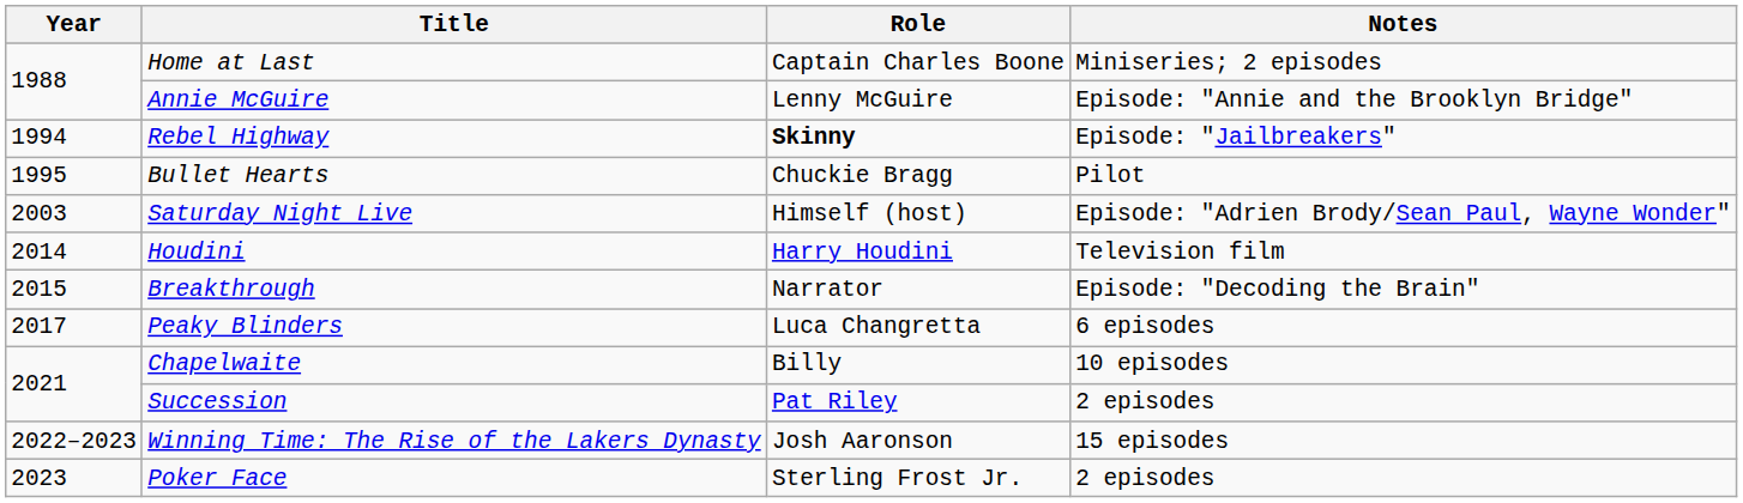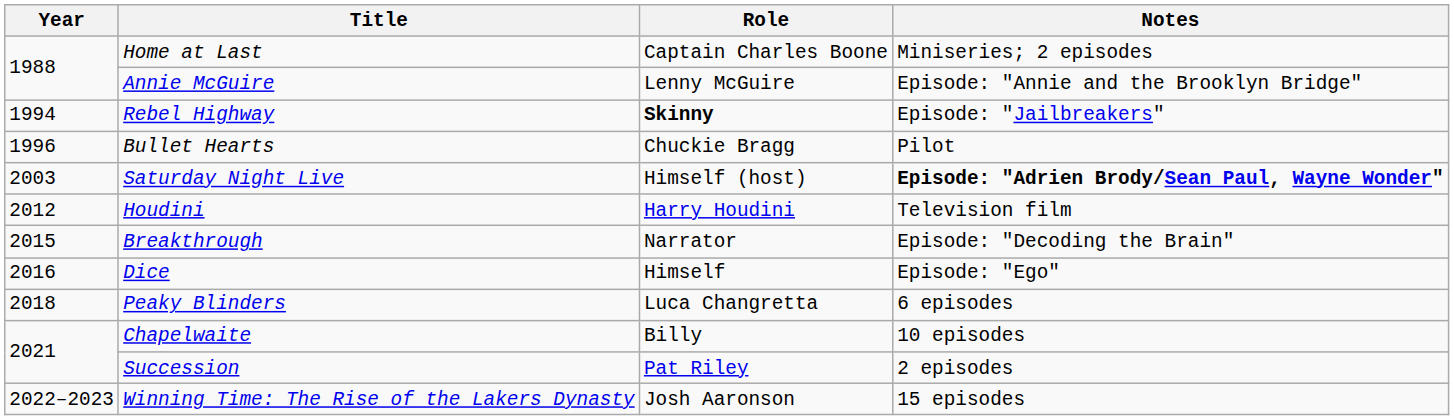 <table class="wikitable sortable">
 <tr>
 <th>Year</th>
 <th>Title</th>
 <th>Role</th>
 <th>Notes</th>
 </tr>
 <tr>
 <td rowspan=2>1988</td>
 <td><em>Home at Last</em></td>
 <td>Captain Charles Boone</td>
 <td>Miniseries; 2 episodes</td>
 </tr>
 <tr>
 <td><em><a href='#'>Annie McGuire</a></em></td>
 <td>Lenny McGuire</td>
 <td>Episode: "Annie and the Brooklyn Bridge"</td>
 </tr>
 <tr>
 <td>1994</td>
 <td><em><a href='#'>Rebel Highway</a></em></td>
 <td><strong>Skinny</strong></td>
 <td>Episode: "<a href='#'>Jailbreakers</a>"</td>
 </tr>
 <tr>
-<td>1995</td>
+<td>1996</td>
 <td><em>Bullet Hearts</em></td>
 <td>Chuckie Bragg</td>
 <td>Pilot</td>
 </tr>
 <tr>
 <td>2003</td>
 <td><em><a href='#'>Saturday Night Live</a></em></td>
 <td>Himself (host)</td>
-<td>Episode: "Adrien Brody/<a href='#'>Sean Paul</a>, <a href='#'>Wayne Wonder</a>"</td>
+<td><strong>Episode: "Adrien Brody/<a href='#'>Sean Paul</a>, <a href='#'>Wayne Wonder</a>"</strong></td>
 </tr>
 <tr>
-<td>2014</td>
+<td>2012</td>
 <td><em><a href='#'>Houdini</a></em></td>
 <td><a href='#'>Harry Houdini</a></td>
 <td>Television film</td>
 </tr>
 <tr>
 <td>2015</td>
 <td><em><a href='#'>Breakthrough</a></em></td>
 <td>Narrator</td>
 <td>Episode: "Decoding the Brain"</td>
 </tr>
 <tr>
-<td>2017</td>
+<td>2016</td>
+<td><em><a href='#'>Dice</a></em></td>
+<td>Himself</td>
+<td>Episode: "Ego"</td>
+</tr>
+<tr>
+<td>2018</td>
 <td><em><a href='#'>Peaky Blinders</a></em></td>
 <td>Luca Changretta</td>
 <td>6 episodes</td>
 </tr>
 <tr>
 <td rowspan=2>2021</td>
 <td><em><a href='#'>Chapelwaite</a></em></td>
 <td>Billy</td>
 <td>10 episodes</td>
 </tr>
 <tr>
 <td><em><a href='#'>Succession</a></em></td>
 <td><a href='#'>Pat Riley</a></td>
 <td>2 episodes</td>
 </tr>
 <tr>
 <td>2022–2023</td>
 <td><em><a href='#'>Winning Time: The Rise of the Lakers Dynasty</a></em></td>
 <td>Josh Aaronson</td>
 <td>15 episodes</td>
 </tr>
-<tr>
-<td>2023</td>
-<td><em><a href='#'>Poker Face</a></em></td>
-<td>Sterling Frost Jr.</td>
-<td>2 episodes</td>
-</tr>
 </table>
